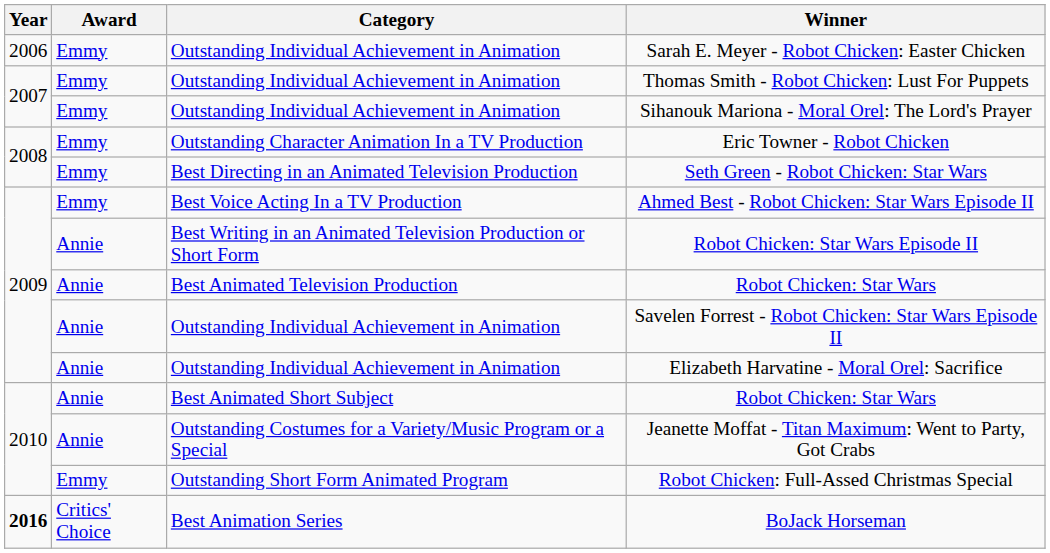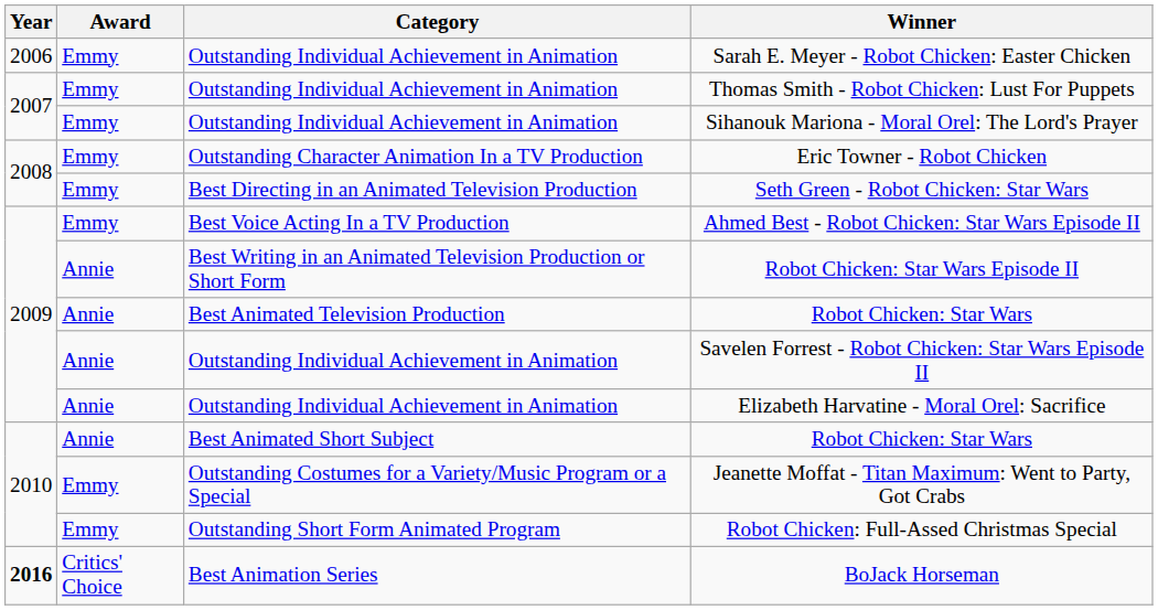 <table class="wikitable" style="text-align:center;">
 <tr>
 <th>Year</th>
 <th>Award</th>
 <th>Category</th>
 <th>Winner</th>
 </tr>
 <tr>
 <td align="left">2006</td>
 <td align="left"><a href='#'>Emmy</a></td>
 <td align="left"><a href='#'>Outstanding Individual Achievement in Animation</a></td>
 <td align="center">Sarah E. Meyer - <a href='#'>Robot Chicken</a>: Easter Chicken</td>
 </tr>
 <tr>
 <td rowspan="2">2007</td>
 <td align="left"><a href='#'>Emmy</a></td>
 <td align="left"><a href='#'>Outstanding Individual Achievement in Animation</a></td>
 <td align="center">Thomas Smith - <a href='#'>Robot Chicken</a>: Lust For Puppets</td>
 </tr>
 <tr>
 <td align="left"><a href='#'>Emmy</a></td>
 <td align="left"><a href='#'>Outstanding Individual Achievement in Animation</a></td>
 <td align="center">Sihanouk Mariona - <a href='#'>Moral Orel</a>: The Lord's Prayer</td>
 </tr>
 <tr>
 <td rowspan="2">2008</td>
 <td align="left"><a href='#'>Emmy</a></td>
 <td align="left"><a href='#'>Outstanding Character Animation In a TV Production</a></td>
 <td align="center">Eric Towner - <a href='#'>Robot Chicken</a></td>
 </tr>
 <tr>
 <td align="left"><a href='#'>Emmy</a></td>
 <td align="left"><a href='#'>Best Directing in an Animated Television Production</a></td>
 <td align="center"><a href='#'>Seth Green</a> - <a href='#'>Robot Chicken: Star Wars</a></td>
 </tr>
 <tr>
 <td rowspan="5">2009</td>
 <td align="left"><a href='#'>Emmy</a></td>
 <td align="left"><a href='#'>Best Voice Acting In a TV Production</a></td>
 <td align="center"><a href='#'>Ahmed Best</a> - <a href='#'>Robot Chicken: Star Wars Episode II</a></td>
 </tr>
 <tr>
 <td align="left"><a href='#'>Annie</a></td>
 <td align="left"><a href='#'>Best Writing in an Animated Television Production or Short Form</a></td>
 <td align="center"><a href='#'>Robot Chicken: Star Wars Episode II</a></td>
 </tr>
 <tr>
 <td align="left"><a href='#'>Annie</a></td>
 <td align="left"><a href='#'>Best Animated Television Production</a></td>
 <td align="center"><a href='#'>Robot Chicken: Star Wars</a></td>
 </tr>
 <tr>
 <td align="left"><a href='#'>Annie</a></td>
 <td align="left"><a href='#'>Outstanding Individual Achievement in Animation</a></td>
 <td align="center">Savelen Forrest - <a href='#'>Robot Chicken: Star Wars Episode II</a></td>
 </tr>
 <tr>
 <td align="left"><a href='#'>Annie</a></td>
 <td align="left"><a href='#'>Outstanding Individual Achievement in Animation</a></td>
 <td align="center">Elizabeth Harvatine - <a href='#'>Moral Orel</a>: Sacrifice</td>
 </tr>
 <tr>
 <td rowspan="3">2010</td>
 <td align="left"><a href='#'>Annie</a></td>
 <td align="left"><a href='#'>Best Animated Short Subject</a></td>
 <td align="center"><a href='#'>Robot Chicken: Star Wars</a></td>
 </tr>
 <tr>
-<td align="left"><a href='#'>Annie</a></td>
+<td align="left"><a href='#'>Emmy</a></td>
 <td align="left"><a href='#'>Outstanding Costumes for a Variety/Music Program or a Special</a></td>
 <td align="center">Jeanette Moffat - <a href='#'>Titan Maximum</a>: Went to Party, Got Crabs</td>
 </tr>
 <tr>
 <td align="left"><a href='#'>Emmy</a></td>
 <td align="left"><a href='#'>Outstanding Short Form Animated Program</a></td>
 <td align="center"><a href='#'>Robot Chicken</a>: Full-Assed Christmas Special</td>
 </tr>
 <tr>
 <td align="left"><strong>2016</strong></td>
 <td align="left"><a href='#'>Critics' Choice</a></td>
 <td align="left"><a href='#'>Best Animation Series</a></td>
 <td align="center"><a href='#'>BoJack Horseman</a></td>
 </tr>
 </table>
